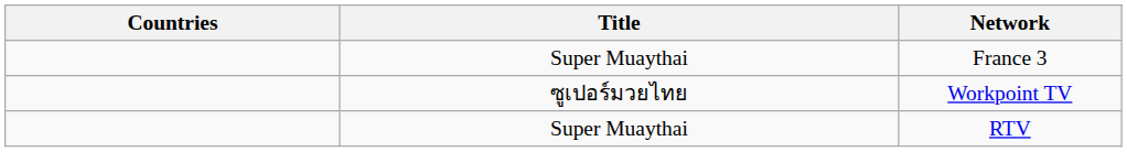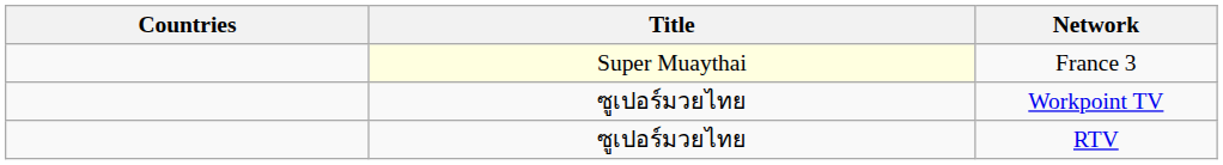 <table class="wikitable" style="text-align:center; font-size:95%; line-height:18px; width:50%;">
 <tr>
 <th width="15%">Countries</th>
 <th width="25%">Title</th>
 <th width="10%">Network</th>
 </tr>
 <tr>
 <td align="left"><strong></strong></td>
-<td>Super Muaythai</td>
+<td style="background: lightyellow;">Super Muaythai</td>
 <td>France 3</td>
 </tr>
 <tr>
 <td align="left"><strong></strong></td>
 <td>ซูเปอร์มวยไทย</td>
 <td><a href='#'>Workpoint TV</a></td>
 </tr>
 <tr>
 <td align="left"><strong></strong></td>
-<td>Super Muaythai</td>
+<td>ซูเปอร์มวยไทย</td>
 <td><a href='#'>RTV</a></td>
 </tr>
 </table>
